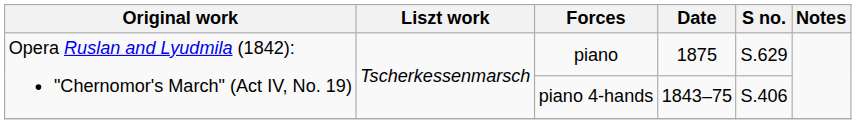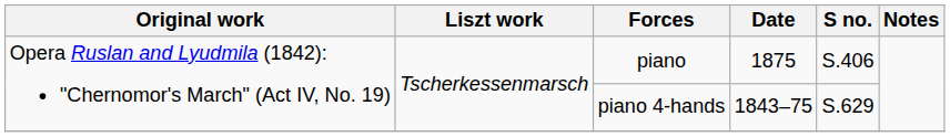 <table class="wikitable">
 <tr>
 <th>Original work</th>
 <th>Liszt work</th>
 <th>Forces</th>
 <th>Date</th>
 <th>S no.</th>
 <th>Notes</th>
 </tr>
 <tr>
 <td rowspan=2>Opera <em><a href='#'>Ruslan and Lyudmila</a></em> (1842):<br><ul><li>"Chernomor's March" (Act IV, No. 19)</li></ul></td>
 <td rowspan=2><em>Tscherkessenmarsch</em></td>
 <td style="text-align: center">piano</td>
 <td style="text-align: center">1875</td>
-<td>S.629</td>
+<td>S.406</td>
 <td rowspan=2></td>
 </tr>
 <tr>
 <td style="text-align: center">piano 4-hands</td>
 <td style="text-align: center">1843–75</td>
-<td>S.406</td>
+<td>S.629</td>
 </tr>
 <tr>
 </tr>
 </table>
